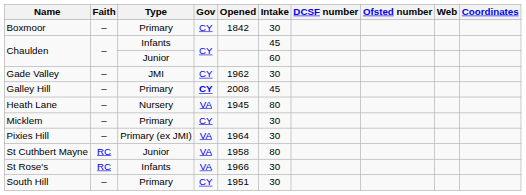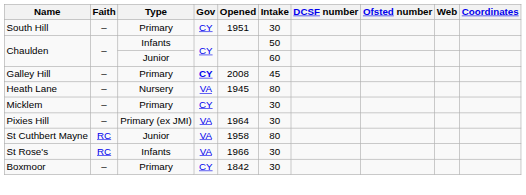 <table class="wikitable" style="text-align:center">
 <tr>
 <th>Name</th>
 <th>Faith</th>
 <th>Type</th>
 <th>Gov</th>
 <th>Opened</th>
 <th>Intake</th>
 <th><a href='#'>DCSF</a> number</th>
 <th><a href='#'>Ofsted</a> number</th>
 <th>Web</th>
 <th><a href='#'>Coordinates</a></th>
 </tr>
 <tr>
-<td align="left">Boxmoor</td>
+<td align="left">South Hill</td>
 <td>–</td>
 <td>Primary</td>
 <td><a href='#'>CY</a></td>
-<td>1842</td>
+<td>1951</td>
 <td>30</td>
 <td></td>
 <td></td>
 <td></td>
 <td></td>
 </tr>
 <tr>
 <td rowspan="2" align="left">Chaulden</td>
 <td rowspan="2">–</td>
 <td>Infants</td>
 <td rowspan="2"><a href='#'>CY</a></td>
 <td></td>
-<td>45</td>
+<td>50</td>
 <td></td>
 <td></td>
 <td></td>
 <td></td>
 </tr>
 <tr>
 <td>Junior</td>
 <td></td>
 <td>60</td>
-<td></td>
-<td></td>
-<td></td>
-<td></td>
-</tr>
-<tr>
-<td align="left">Gade Valley</td>
-<td>–</td>
-<td>JMI</td>
-<td><a href='#'>CY</a></td>
-<td>1962</td>
-<td>30</td>
 <td></td>
 <td></td>
 <td></td>
 <td></td>
 </tr>
 <tr>
 <td align="left">Galley Hill</td>
 <td>–</td>
 <td>Primary</td>
 <td><strong><a href='#'>CY</a></strong></td>
 <td>2008</td>
 <td>45</td>
 <td></td>
 <td></td>
 <td></td>
 <td></td>
 </tr>
 <tr>
 <td align="left">Heath Lane</td>
 <td>–</td>
 <td>Nursery</td>
 <td><a href='#'>VA</a></td>
 <td>1945</td>
 <td>80</td>
 <td></td>
 <td></td>
 <td></td>
 <td></td>
 </tr>
 <tr>
 <td align="left">Micklem</td>
 <td>–</td>
 <td>Primary</td>
 <td><a href='#'>CY</a></td>
 <td></td>
 <td>30</td>
 <td></td>
 <td></td>
 <td></td>
 <td></td>
 </tr>
 <tr>
 <td align="left">Pixies Hill</td>
 <td>–</td>
 <td>Primary (ex JMI)</td>
 <td><a href='#'>VA</a></td>
 <td>1964</td>
 <td>30</td>
 <td></td>
 <td></td>
 <td></td>
 <td></td>
 </tr>
 <tr>
 <td align="left">St Cuthbert Mayne</td>
 <td><a href='#'>RC</a></td>
 <td>Junior</td>
 <td><a href='#'>VA</a></td>
 <td>1958</td>
 <td>80</td>
 <td></td>
 <td></td>
 <td></td>
 <td></td>
 </tr>
 <tr>
 <td align="left">St Rose's</td>
 <td><a href='#'>RC</a></td>
 <td>Infants</td>
 <td><a href='#'>VA</a></td>
 <td>1966</td>
 <td>30</td>
 <td></td>
 <td></td>
 <td></td>
 <td></td>
 </tr>
 <tr>
-<td align="left">South Hill</td>
+<td align="left">Boxmoor</td>
 <td>–</td>
 <td>Primary</td>
 <td><a href='#'>CY</a></td>
-<td>1951</td>
+<td>1842</td>
 <td>30</td>
 <td></td>
 <td></td>
 <td></td>
 <td></td>
 </tr>
 </table>
